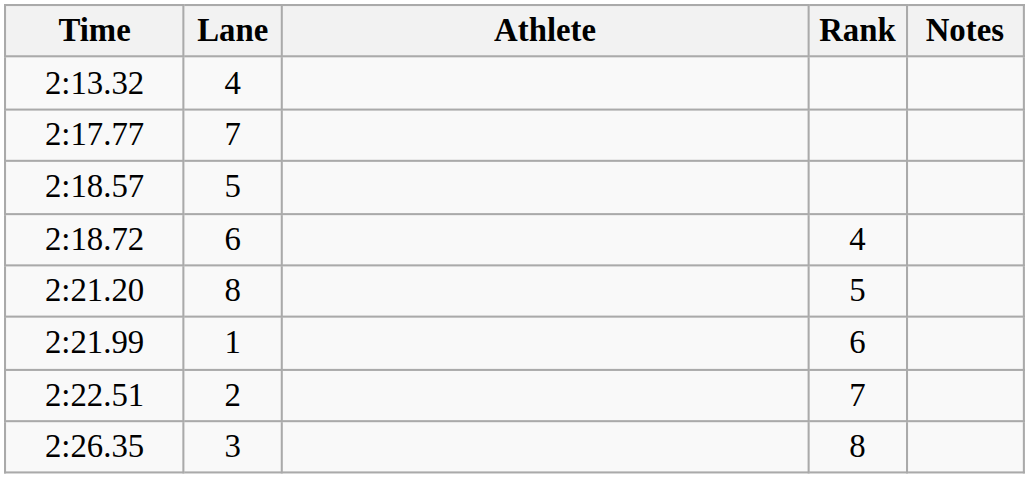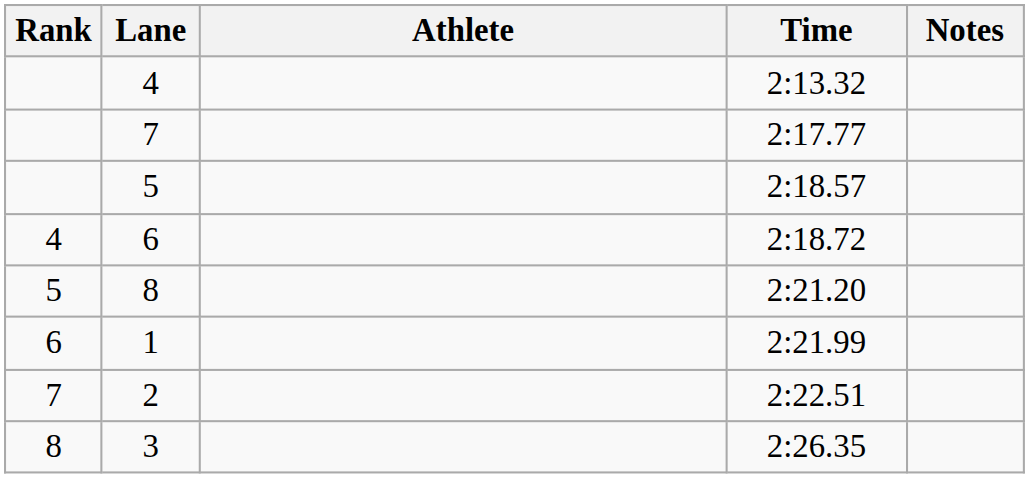 <table class="wikitable sortable" style="text-align:center">
 <tr>
-<th width=80>Time</th>
+<th width=40>Rank</th>
 <th width=40>Lane</th>
 <th width=250>Athlete</th>
-<th width=40>Rank</th>
+<th width=80>Time</th>
 <th width=50>Notes</th>
 </tr>
 <tr>
-<td>2:13.32</td>
+<td></td>
 <td>4</td>
 <td align=left></td>
-<td></td>
+<td>2:13.32</td>
 <td></td>
 </tr>
 <tr>
-<td>2:17.77</td>
+<td></td>
 <td>7</td>
 <td align=left></td>
-<td></td>
+<td>2:17.77</td>
 <td></td>
 </tr>
 <tr>
-<td>2:18.57</td>
+<td></td>
 <td>5</td>
 <td align=left></td>
-<td></td>
+<td>2:18.57</td>
 <td></td>
 </tr>
 <tr>
-<td>2:18.72</td>
+<td>4</td>
 <td>6</td>
 <td align=left></td>
-<td>4</td>
+<td>2:18.72</td>
 <td></td>
 </tr>
 <tr>
-<td>2:21.20</td>
+<td>5</td>
 <td>8</td>
 <td align=left></td>
-<td>5</td>
+<td>2:21.20</td>
 <td></td>
 </tr>
 <tr>
-<td>2:21.99</td>
+<td>6</td>
 <td>1</td>
 <td align=left></td>
-<td>6</td>
+<td>2:21.99</td>
 <td></td>
 </tr>
 <tr>
-<td>2:22.51</td>
+<td>7</td>
 <td>2</td>
 <td align=left></td>
-<td>7</td>
+<td>2:22.51</td>
 <td></td>
 </tr>
 <tr>
-<td>2:26.35</td>
+<td>8</td>
 <td>3</td>
 <td align=left></td>
-<td>8</td>
+<td>2:26.35</td>
 <td></td>
 </tr>
 </table>
